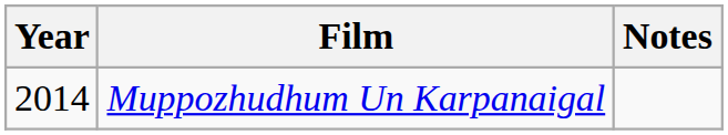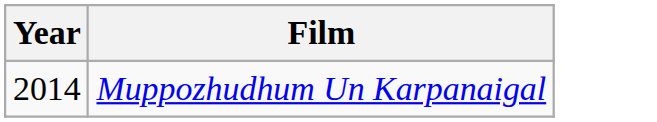 <table class="wikitable" style="font-size: 95%;">
 <tr>
 <th>Year</th>
 <th>Film</th>
-<th>Notes</th>
 </tr>
 <tr>
 <td>2014</td>
 <td><em><a href='#'>Muppozhudhum Un Karpanaigal</a></em></td>
-<td></td>
 </tr>
 </table>
